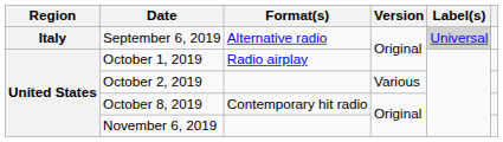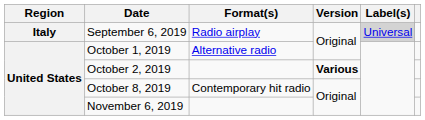 <table class="wikitable plainrowheaders">
 <tr>
 <th scope="col">Region</th>
 <th scope="col">Date</th>
 <th scope="col">Format(s)</th>
 <th scope="col">Version</th>
 <th scope="col">Label(s)</th>
 <th scope="col"></th>
 </tr>
 <tr>
 <th scope="row">Italy</th>
 <td>September 6, 2019</td>
-<td><a href='#'>Alternative radio</a></td>
+<td><a href='#'>Radio airplay</a></td>
 <td rowspan="2">Original</td>
 <td style="background: lightgrey;"><a href='#'>Universal</a></td>
 <td style="text-align:center;"></td>
 </tr>
 <tr>
 <th scope="row" rowspan="4">United States</th>
 <td>October 1, 2019</td>
-<td><a href='#'>Radio airplay</a></td>
+<td><a href='#'>Alternative radio</a></td>
 <td rowspan="4"></td>
 <td style="text-align:center;"></td>
 </tr>
 <tr>
 <td>October 2, 2019</td>
 <td></td>
-<td>Various</td>
+<td><strong>Various</strong></td>
 <td style="text-align:center;"></td>
 </tr>
 <tr>
 <td>October 8, 2019</td>
 <td>Contemporary hit radio</td>
 <td rowspan="2">Original</td>
 <td align="center"></td>
 </tr>
 <tr>
 <td>November 6, 2019</td>
 <td></td>
 <td align="center"></td>
 </tr>
 </table>
